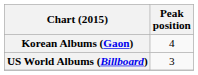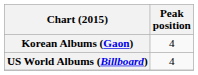 <table class="wikitable plainrowheaders">
 <tr>
 <th scope="col">Chart (2015)</th>
 <th scope="col">Peak<br>position</th>
 </tr>
 <tr>
 <th scope="row">Korean Albums (<a href='#'>Gaon</a>)</th>
 <td style="text-align:center">4</td>
 </tr>
 <tr>
 <th scope="row">US World Albums (<a href='#'><em>Billboard</em></a>)</th>
-<td style="text-align:center">3</td>
+<td style="text-align:center">4</td>
 </tr>
 <tr>
 </tr>
 </table>
